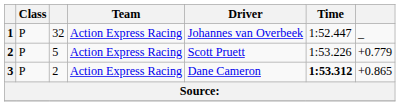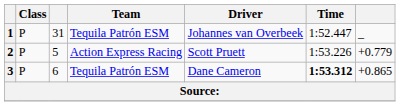 <table class="wikitable">
 <tr>
 <th scope="col"></th>
 <th scope="col">Class</th>
 <th scope="col"></th>
 <th scope="col">Team</th>
 <th scope="col">Driver</th>
 <th scope="col">Time</th>
 <th scope="col"></th>
 </tr>
 <tr>
 <th scope="row">1</th>
 <td>P</td>
-<td>32</td>
-<td><a href='#'>Action Express Racing</a></td>
+<td>31</td>
+<td><a href='#'>Tequila Patrón ESM</a></td>
 <td><a href='#'>Johannes van Overbeek</a></td>
 <td>1:52.447</td>
 <td>_</td>
 </tr>
 <tr>
 <th scope="row">2</th>
 <td>P</td>
 <td>5</td>
 <td><a href='#'>Action Express Racing</a></td>
 <td><a href='#'>Scott Pruett</a></td>
 <td>1:53.226</td>
 <td>+0.779</td>
 </tr>
 <tr>
 <th scope="row">3</th>
 <td>P</td>
-<td>2</td>
-<td><a href='#'>Action Express Racing</a></td>
+<td>6</td>
+<td><a href='#'>Tequila Patrón ESM</a></td>
 <td><a href='#'>Dane Cameron</a></td>
 <td><strong>1:53.312</strong></td>
 <td>+0.865</td>
 </tr>
 <tr>
 <th colspan="7">Source:</th>
 </tr>
 <tr>
 </tr>
 </table>
